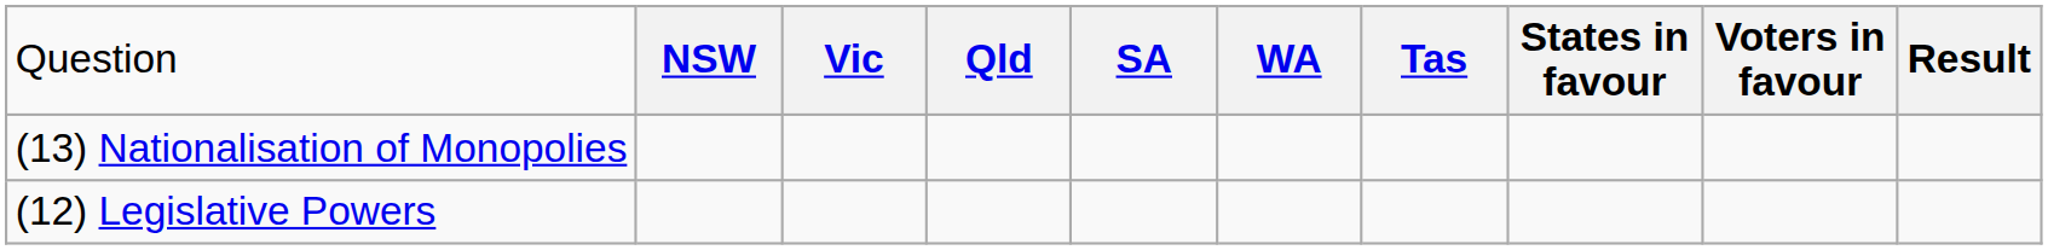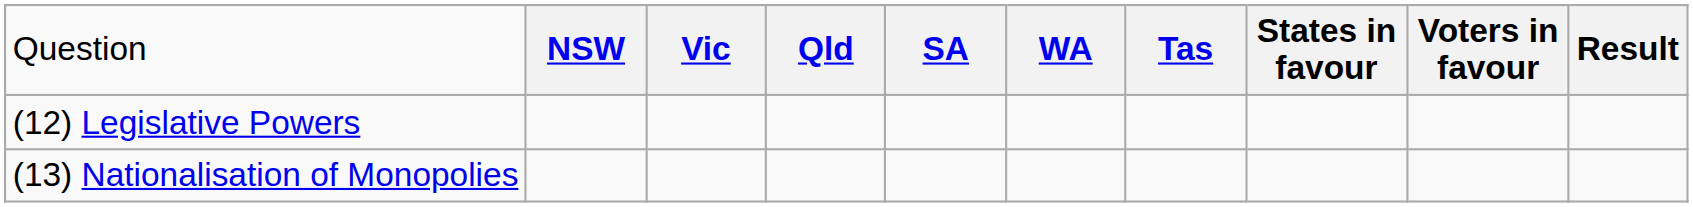 <table class="wikitable">
 <tr ---->
 <td>Question</td>
 <th style="width:50px" align="center"><a href='#'>NSW</a></th>
 <th style="width:50px" align="center"><a href='#'>Vic</a></th>
 <th style="width:50px" align="center"><a href='#'>Qld</a></th>
 <th style="width:50px" align="center"><a href='#'>SA</a></th>
 <th style="width:50px" align="center"><a href='#'>WA</a></th>
 <th style="width:50px" align="center"><a href='#'>Tas</a></th>
 <th style="width:70px" align="center">States in favour</th>
 <th style="width:70px" align="center">Voters in favour</th>
 <th>Result</th>
 </tr>
 <tr ---->
+<td>(12) <a href='#'>Legislative Powers</a></td>
+<td></td>
+<td></td>
+<td></td>
+<td></td>
+<td></td>
+<td></td>
+<td></td>
+<td></td>
+<td></td>
+</tr>
+<tr ---->
 <td>(13) <a href='#'>Nationalisation of Monopolies</a></td>
 <td></td>
 <td></td>
 <td></td>
 <td></td>
 <td></td>
 <td></td>
 <td></td>
 <td></td>
 <td></td>
 </tr>
-<tr ---->
-<td>(12) <a href='#'>Legislative Powers</a></td>
-<td></td>
-<td></td>
-<td></td>
-<td></td>
-<td></td>
-<td></td>
-<td></td>
-<td></td>
-<td></td>
-</tr>
 </table>
